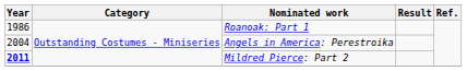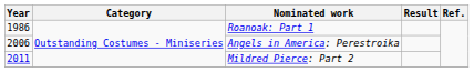 <table class="wikitable">
 <tr>
 <th>Year</th>
 <th>Category</th>
 <th>Nominated work</th>
 <th>Result</th>
 <th>Ref.</th>
 </tr>
 <tr>
 <td>1986</td>
 <td rowspan="3"><a href='#'>Outstanding Costumes - Miniseries</a></td>
 <td><em><a href='#'>Roanoak: Part 1</a></em></td>
 <td></td>
 <td rowspan=3></td>
 </tr>
 <tr>
-<td>2004</td>
+<td>2006</td>
 <td><em><a href='#'>Angels in America</a>: Perestroika</em></td>
 <td></td>
 </tr>
 <tr>
-<td><strong><a href='#'>2011</a></strong></td>
+<td><a href='#'>2011</a></td>
 <td><em><a href='#'>Mildred Pierce</a>: Part 2</em></td>
 <td></td>
 </tr>
 <tr>
 </tr>
 </table>
